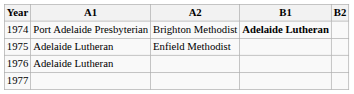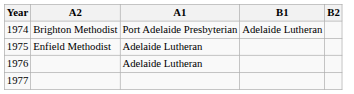 <table class="wikitable">
 <tr>
 <th>Year</th>
+<th>A2</th>
 <th>A1</th>
-<th>A2</th>
 <th>B1</th>
 <th>B2</th>
 </tr>
 <tr>
 <td>1974</td>
+<td>Brighton Methodist</td>
 <td>Port Adelaide Presbyterian </td>
-<td>Brighton Methodist</td>
-<td><strong>Adelaide Lutheran</strong></td>
+<td>Adelaide Lutheran</td>
 <td></td>
 </tr>
 <tr>
 <td>1975</td>
+<td>Enfield Methodist</td>
 <td>Adelaide Lutheran </td>
-<td>Enfield Methodist</td>
 <td></td>
 <td></td>
 </tr>
 <tr>
 <td>1976</td>
+<td></td>
 <td>Adelaide Lutheran </td>
-<td></td>
 <td></td>
 <td></td>
 </tr>
 <tr>
 <td>1977</td>
 <td></td>
 <td></td>
 <td></td>
 <td></td>
 </tr>
 </table>
